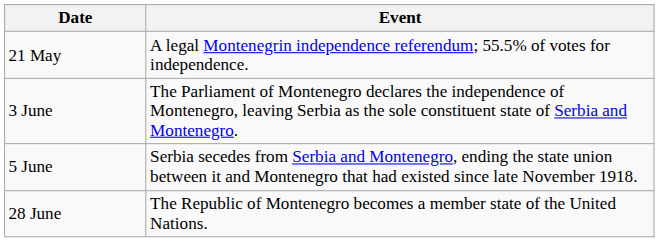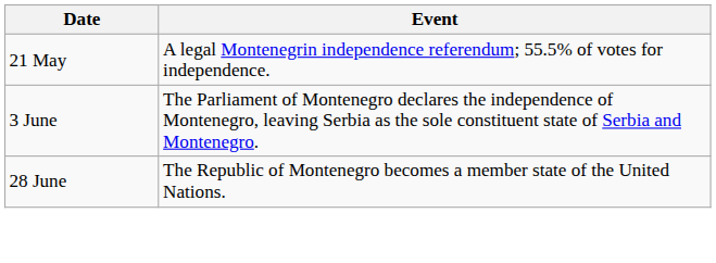 <table class="wikitable">
 <tr>
 <th width="125">Date</th>
 <th>Event</th>
 </tr>
 <tr>
 <td>21 May</td>
 <td>A legal <a href='#'>Montenegrin independence referendum</a>; 55.5% of votes for independence.</td>
 </tr>
 <tr>
 <td>3 June</td>
 <td>The Parliament of Montenegro declares the independence of Montenegro, leaving Serbia as the sole constituent state of <a href='#'>Serbia and Montenegro</a>.</td>
 </tr>
 <tr>
-<td>5 June</td>
-<td>Serbia secedes from <a href='#'>Serbia and Montenegro</a>, ending the state union between it and Montenegro that had existed since late November 1918.</td>
-</tr>
-<tr>
 <td>28 June</td>
 <td>The Republic of Montenegro becomes a member state of the United Nations.</td>
 </tr>
 </table>
